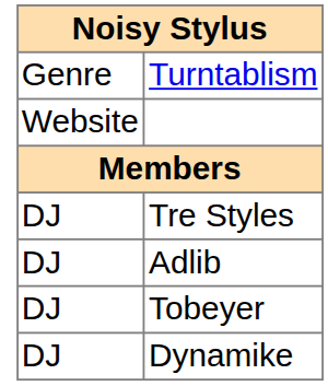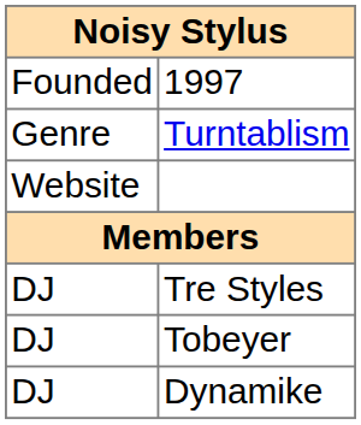 <table align="right" style="border 1px solid #808080; background: #808080; margin-left:15px" cellspacing="1" cellpadding="2">
 <tr>
 <th colspan="2" style="background: #ffdead;">Noisy Stylus</th>
+</tr>
+<tr style="background: #ffffff;">
+<td>Founded</td>
+<td>1997</td>
 </tr>
 <tr style="background: #ffffff;">
 <td>Genre</td>
 <td><a href='#'>Turntablism</a></td>
 </tr>
 <tr style="background: #ffffff;">
 <td>Website</td>
 <td></td>
 </tr>
 <tr>
 <th colspan="2" style="background: #ffdead;">Members</th>
 </tr>
 <tr style="background: #ffffff;">
 <td>DJ</td>
 <td>Tre Styles</td>
 </tr>
 <tr style="background: #ffffff;">
 <td>DJ</td>
-<td>Adlib</td>
-</tr>
-<tr style="background: #ffffff;">
-<td>DJ</td>
 <td>Tobeyer</td>
 </tr>
 <tr style="background: #ffffff;">
 <td>DJ</td>
 <td>Dynamike</td>
 </tr>
 </table>
